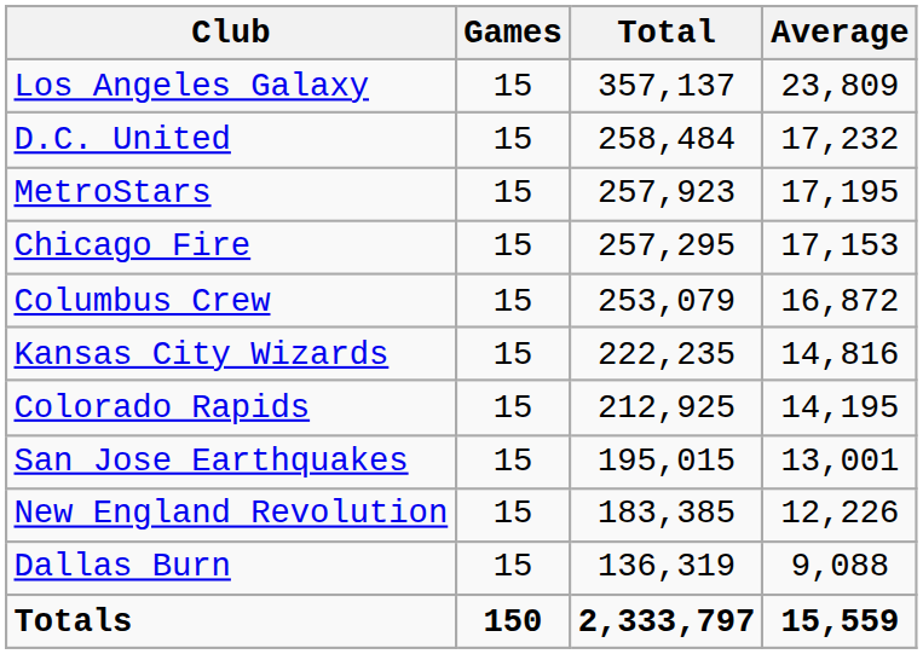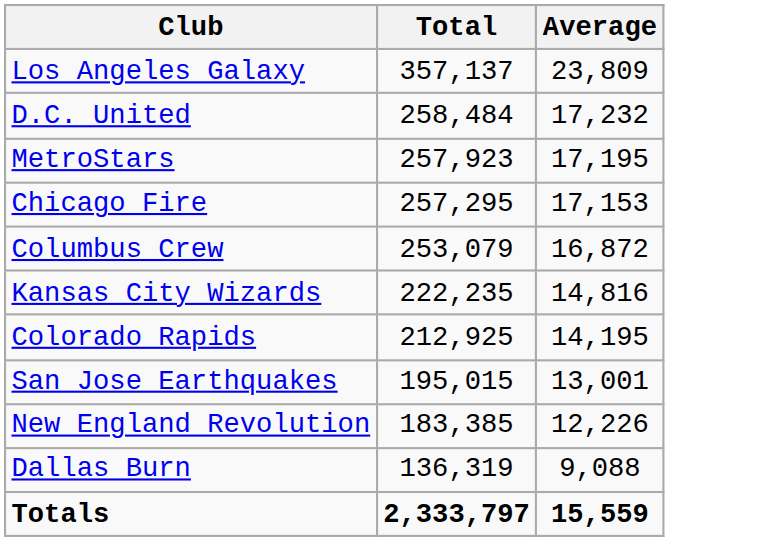 <table class="wikitable" style="font-size:100%">
 <tr>
 <th>Club</th>
-<th>Games</th>
 <th>Total</th>
 <th>Average</th>
 </tr>
 <tr>
 <td><a href='#'>Los Angeles Galaxy</a></td>
-<td align=center>15</td>
 <td align=center>357,137</td>
 <td align=center>23,809</td>
 </tr>
 <tr>
 <td><a href='#'>D.C. United</a></td>
-<td align=center>15</td>
 <td align=center>258,484</td>
 <td align=center>17,232</td>
 </tr>
 <tr>
 <td><a href='#'>MetroStars</a></td>
-<td align=center>15</td>
 <td align=center>257,923</td>
 <td align=center>17,195</td>
 </tr>
 <tr>
 <td><a href='#'>Chicago Fire</a></td>
-<td align=center>15</td>
 <td align=center>257,295</td>
 <td align=center>17,153</td>
 </tr>
 <tr>
 <td><a href='#'>Columbus Crew</a></td>
-<td align=center>15</td>
 <td align=center>253,079</td>
 <td align=center>16,872</td>
 </tr>
 <tr>
 <td><a href='#'>Kansas City Wizards</a></td>
-<td align=center>15</td>
 <td align=center>222,235</td>
 <td align=center>14,816</td>
 </tr>
 <tr>
 <td><a href='#'>Colorado Rapids</a></td>
-<td align=center>15</td>
 <td align=center>212,925</td>
 <td align=center>14,195</td>
 </tr>
 <tr>
 <td><a href='#'>San Jose Earthquakes</a></td>
-<td align=center>15</td>
 <td align=center>195,015</td>
 <td align=center>13,001</td>
 </tr>
 <tr>
 <td><a href='#'>New England Revolution</a></td>
-<td align=center>15</td>
 <td align=center>183,385</td>
 <td align=center>12,226</td>
 </tr>
 <tr>
 <td><a href='#'>Dallas Burn</a></td>
-<td align=center>15</td>
 <td align=center>136,319</td>
 <td align=center>9,088</td>
 </tr>
 <tr>
 <td><strong>Totals</strong></td>
-<td align=center><strong>150</strong></td>
 <td align=center><strong>2,333,797</strong></td>
 <td align=center><strong>15,559</strong></td>
 </tr>
 </table>
